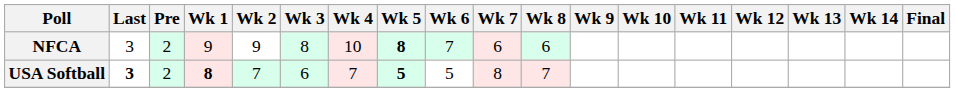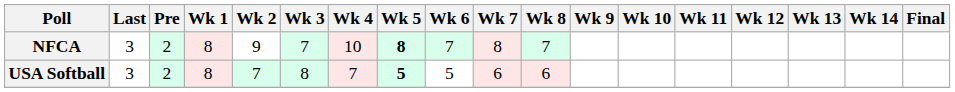 <table class="wikitable" style="white-space:nowrap;">
 <tr>
 <th>Poll</th>
 <th>Last</th>
 <th>Pre</th>
 <th>Wk 1</th>
 <th>Wk 2</th>
 <th>Wk 3</th>
 <th>Wk 4</th>
 <th>Wk 5</th>
 <th>Wk 6</th>
 <th>Wk 7</th>
 <th>Wk 8</th>
 <th>Wk 9</th>
 <th>Wk 10</th>
 <th>Wk 11</th>
 <th>Wk 12</th>
 <th>Wk 13</th>
 <th>Wk 14</th>
 <th>Final</th>
 </tr>
 <tr style="text-align:center;">
 <th>NFCA</th>
 <td style="background:#FFF;">3</td>
 <td style="background:#D8FFEB">2</td>
-<td style="background:#FFE6E6;">9</td>
+<td style="background:#FFE6E6;">8</td>
 <td style="background:#FFF;">9</td>
-<td style="background:#D8FFEB;">8</td>
+<td style="background:#D8FFEB;">7</td>
 <td style="background:#FFE6E6;">10</td>
 <td style="background:#D8FFEB;"><strong>8</strong></td>
 <td style="background:#D8FFEB;">7</td>
-<td style="background:#FFE6E6;">6</td>
-<td style="background:#D8FFEB;">6</td>
+<td style="background:#FFE6E6;">8</td>
+<td style="background:#D8FFEB;">7</td>
 <td style="background:#FFF;"></td>
 <td style="background:#FFF;"></td>
 <td style="background:#FFF;"></td>
 <td style="background:#FFF;"></td>
 <td style="background:#FFF;"></td>
 <td style="background:#FFF;"></td>
 <td style="background:#FFF;"></td>
 </tr>
 <tr style="text-align:center;">
 <th>USA Softball</th>
-<td style="background:#FFF;"><strong>3</strong></td>
+<td style="background:#FFF;">3</td>
 <td style="background:#D8FFEB">2</td>
-<td style="background:#FFE6E6;"><strong>8</strong></td>
+<td style="background:#FFE6E6;">8</td>
 <td style="background:#D8FFEB">7</td>
-<td style="background:#D8FFEB;">6</td>
+<td style="background:#D8FFEB;">8</td>
 <td style="background:#FFE6E6;">7</td>
 <td style="background:#D8FFEB;"><strong>5</strong></td>
 <td style="background:#FFF;">5</td>
-<td style="background:#FFE6E6;">8</td>
-<td style="background:#FFE6E6;">7</td>
+<td style="background:#FFE6E6;">6</td>
+<td style="background:#FFE6E6;">6</td>
 <td style="background:#FFF;"></td>
 <td style="background:#FFF;"></td>
 <td style="background:#FFF;"></td>
 <td style="background:#FFF;"></td>
 <td style="background:#FFF;"></td>
 <td style="background:#FFF;"></td>
 <td style="background:#FFF;"></td>
 </tr>
 <tr style="background:#f9f9f9;">
 </tr>
 </table>
